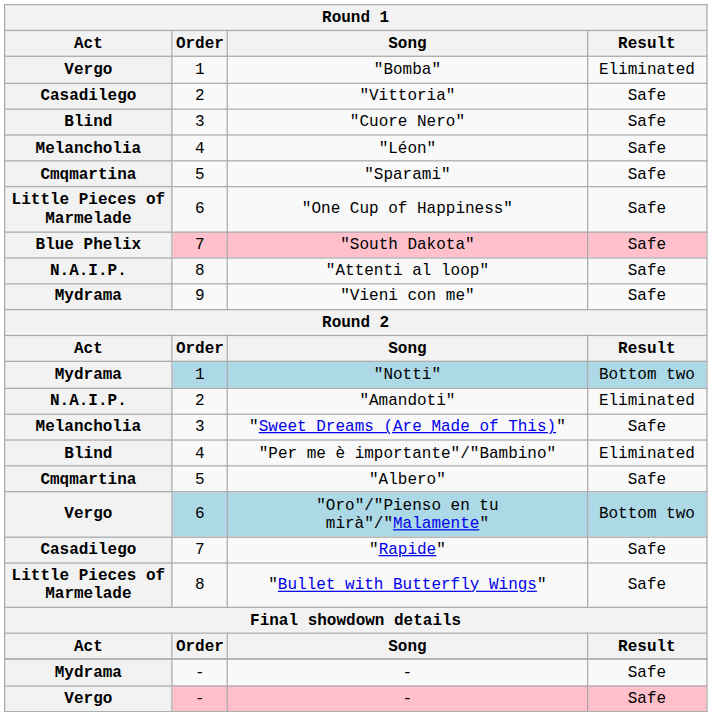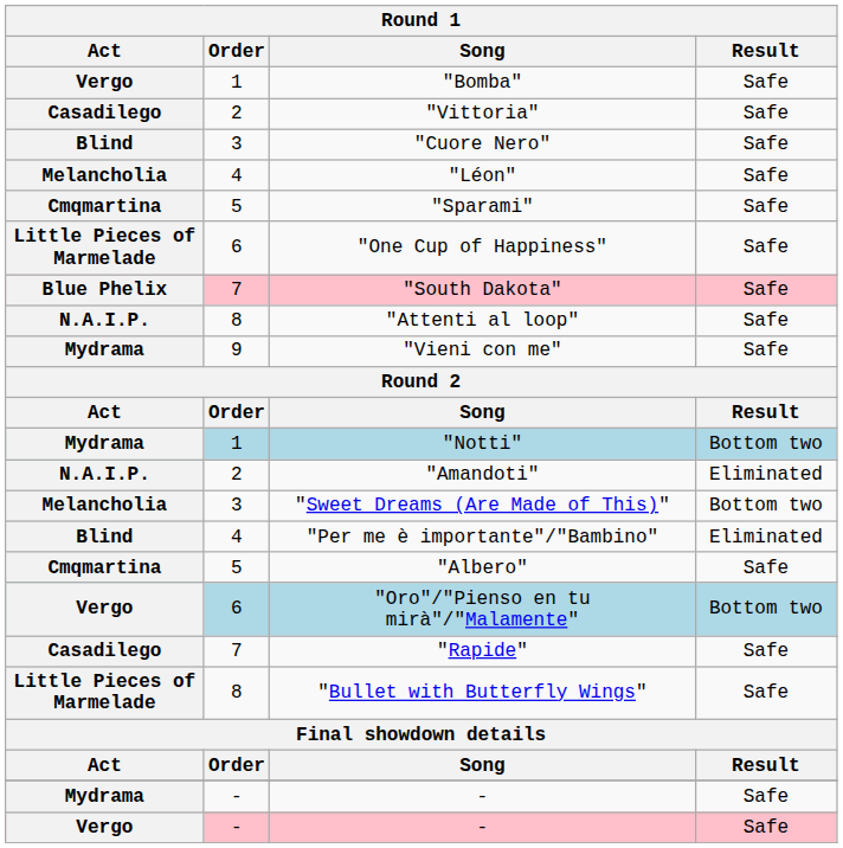 <table class="wikitable plainrowheaders" style="text-align:center;">
 <tr>
 <th colspan="4">Round 1</th>
 </tr>
 <tr>
 <th scope="col" style="width:10em;">Act</th>
 <th scope="col">Order</th>
 <th scope="col" style="width:22em;">Song</th>
 <th scope="col" style="width:7em;">Result</th>
 </tr>
 <tr>
 <th scope="row">Vergo</th>
 <td>1</td>
 <td>"Bomba"</td>
-<td>Eliminated</td>
+<td>Safe</td>
 </tr>
 <tr>
 <th scope="row">Casadilego</th>
 <td>2</td>
 <td>"Vittoria"</td>
 <td>Safe</td>
 </tr>
 <tr>
 <th scope="row">Blind</th>
 <td>3</td>
 <td>"Cuore Nero"</td>
 <td>Safe</td>
 </tr>
 <tr>
 <th scope="row">Melancholia</th>
 <td>4</td>
 <td>"Léon"</td>
 <td>Safe</td>
 </tr>
 <tr>
 <th scope="row">Cmqmartina</th>
 <td>5</td>
 <td>"Sparami"</td>
 <td>Safe</td>
 </tr>
 <tr>
 <th scope="row">Little Pieces of Marmelade</th>
 <td>6</td>
 <td>"One Cup of Happiness"</td>
 <td>Safe</td>
 </tr>
 <tr bgcolor=pink>
 <th scope="row">Blue Phelix</th>
 <td>7</td>
 <td>"South Dakota"</td>
 <td>Safe</td>
 </tr>
 <tr>
 <th scope="row">N.A.I.P.</th>
 <td>8</td>
 <td>"Attenti al loop"</td>
 <td>Safe</td>
 </tr>
 <tr>
 <th scope="row">Mydrama</th>
 <td>9</td>
 <td>"Vieni con me"</td>
 <td>Safe</td>
 </tr>
 <tr>
 <th colspan="4">Round 2</th>
 </tr>
 <tr>
 <th scope="col" style="width:10em;">Act</th>
 <th scope="col">Order</th>
 <th scope="col" style="width:20em;">Song</th>
 <th scope="col" style="width:7em;">Result</th>
 </tr>
 <tr bgcolor=lightblue>
 <th scope="row">Mydrama</th>
 <td>1</td>
 <td>"Notti"</td>
 <td>Bottom two</td>
 </tr>
 <tr>
 <th scope="row">N.A.I.P.</th>
 <td>2</td>
 <td>"Amandoti"</td>
 <td>Eliminated</td>
 </tr>
 <tr>
 <th scope="row">Melancholia</th>
 <td>3</td>
 <td>"<a href='#'>Sweet Dreams (Are Made of This)</a>"</td>
-<td>Safe</td>
+<td>Bottom two</td>
 </tr>
 <tr>
 <th scope="row">Blind</th>
 <td>4</td>
 <td>"Per me è importante"/"Bambino"</td>
 <td>Eliminated</td>
 </tr>
 <tr>
 <th scope="row">Cmqmartina</th>
 <td>5</td>
 <td>"Albero"</td>
 <td>Safe</td>
 </tr>
 <tr bgcolor=lightblue>
 <th scope="row">Vergo</th>
 <td>6</td>
 <td>"Oro"/"Pienso en tu mirà"/"<a href='#'>Malamente</a>"</td>
 <td>Bottom two</td>
 </tr>
 <tr>
 <th scope="row">Casadilego</th>
 <td>7</td>
 <td>"<a href='#'>Rapide</a>"</td>
 <td>Safe</td>
 </tr>
 <tr>
 <th scope="row">Little Pieces of Marmelade</th>
 <td>8</td>
 <td>"<a href='#'>Bullet with Butterfly Wings</a>"</td>
 <td>Safe</td>
 </tr>
 <tr>
 <th colspan="4">Final showdown details</th>
 </tr>
 <tr>
 <th scope="col" style="width:10em;">Act</th>
 <th scope="col">Order</th>
 <th scope="col" style="width:20em;">Song</th>
 <th scope="col" style="width:7em;">Result</th>
 </tr>
 <tr>
 </tr>
 <tr>
 <th scope="row">Mydrama</th>
 <td>-</td>
 <td>-</td>
 <td>Safe</td>
 </tr>
 <tr style="background:pink">
 <th scope="row">Vergo</th>
 <td>-</td>
 <td>-</td>
 <td>Safe</td>
 </tr>
 <tr>
 </tr>
 </table>
